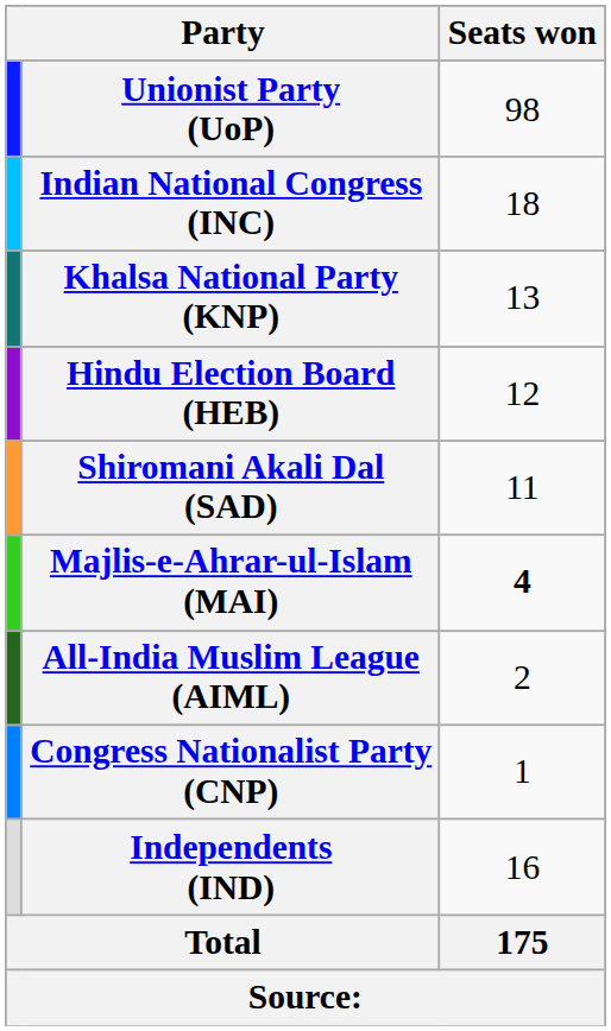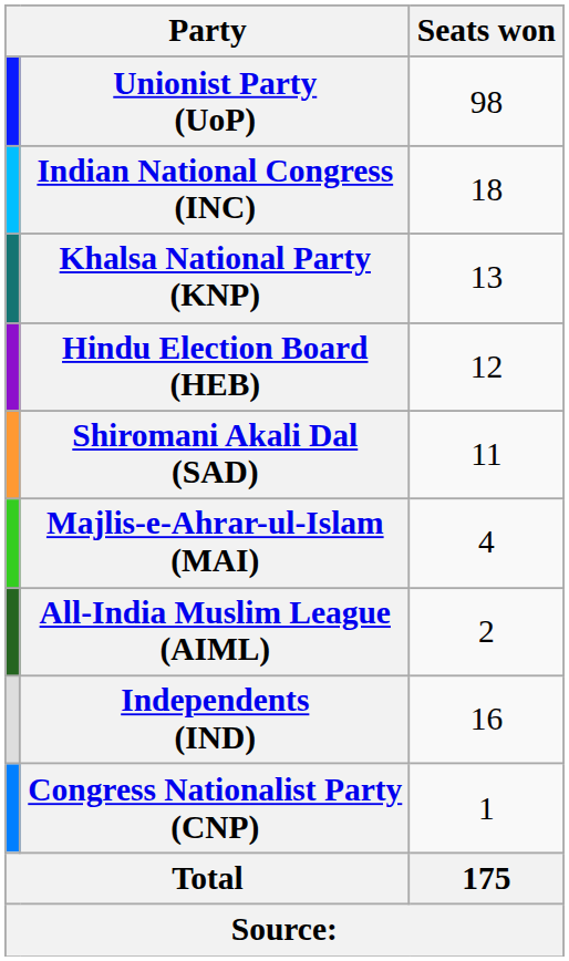 <table class="wikitable" style="text-align:center">
 <tr>
 <th colspan=2>Party</th>
 <th>Seats won</th>
 </tr>
 <tr>
 <td bgcolor=#0A1BFF></td>
 <th><a href='#'>Unionist Party</a><br>(UoP)</th>
 <td>98</td>
 </tr>
 <tr>
 <td bgcolor=#00BFFF></td>
 <th><a href='#'>Indian National Congress</a><br>(INC)</th>
 <td>18</td>
 </tr>
 <tr>
 <td bgcolor=#147472></td>
 <th><a href='#'>Khalsa National Party</a><br>(KNP)</th>
 <td>13</td>
 </tr>
 <tr>
 <td bgcolor=#8D0FCC></td>
 <th><a href='#'>Hindu Election Board</a><br>(HEB)</th>
 <td>12</td>
 </tr>
 <tr>
 <td bgcolor=#FF9933></td>
 <th><a href='#'>Shiromani Akali Dal</a><br>(SAD)</th>
 <td>11</td>
 </tr>
 <tr>
 <td bgcolor=#34CD20></td>
 <th><a href='#'>Majlis-e-Ahrar-ul-Islam</a><br>(MAI)</th>
-<td><strong>4</strong></td>
+<td>4</td>
 </tr>
 <tr>
 <td bgcolor=#256520></td>
 <th><a href='#'>All-India Muslim League</a><br>(AIML)</th>
 <td>2</td>
 </tr>
 <tr>
+<td bgcolor=#DDDDDD></td>
+<th><a href='#'>Independents</a><br>(IND)</th>
+<td>16</td>
+</tr>
+<tr>
 <td bgcolor=#007FFF></td>
 <th><a href='#'>Congress Nationalist Party</a><br>(CNP)</th>
 <td>1</td>
-</tr>
-<tr>
-<td bgcolor=#DDDDDD></td>
-<th><a href='#'>Independents</a><br>(IND)</th>
-<td>16</td>
 </tr>
 <tr>
 <th colspan=2>Total</th>
 <th>175</th>
 </tr>
 <tr>
 <th colspan=3>Source:</th>
 </tr>
 </table>
